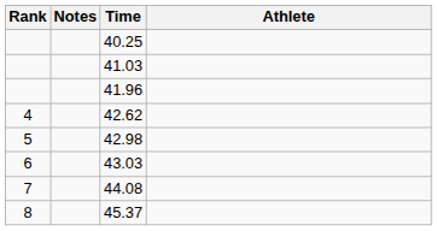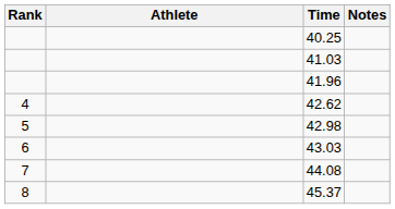 <table class="wikitable" style="text-align:center">
 <tr>
 <th>Rank</th>
+<th Style="width:18em">Athlete</th>
+<th>Time</th>
 <th>Notes</th>
-<th>Time</th>
-<th Style="width:18em">Athlete</th>
 </tr>
 <tr>
 <td></td>
+<td style="text-align:left"></td>
+<td>40.25</td>
 <td></td>
-<td>40.25</td>
-<td style="text-align:left"></td>
 </tr>
 <tr>
 <td></td>
+<td style="text-align:left"></td>
+<td>41.03</td>
 <td></td>
-<td>41.03</td>
-<td style="text-align:left"></td>
 </tr>
 <tr>
 <td></td>
+<td style="text-align:left"></td>
+<td>41.96</td>
 <td></td>
-<td>41.96</td>
-<td style="text-align:left"></td>
 </tr>
 <tr>
 <td>4</td>
+<td style="text-align:left"></td>
+<td>42.62</td>
 <td></td>
-<td>42.62</td>
-<td style="text-align:left"></td>
 </tr>
 <tr>
 <td>5</td>
+<td style="text-align:left"></td>
+<td>42.98</td>
 <td></td>
-<td>42.98</td>
-<td style="text-align:left"></td>
 </tr>
 <tr>
 <td>6</td>
+<td style="text-align:left"></td>
+<td>43.03</td>
 <td></td>
-<td>43.03</td>
-<td style="text-align:left"></td>
 </tr>
 <tr>
 <td>7</td>
+<td style="text-align:left"></td>
+<td>44.08</td>
 <td></td>
-<td>44.08</td>
-<td style="text-align:left"></td>
 </tr>
 <tr>
 <td>8</td>
+<td style="text-align:left"></td>
+<td>45.37</td>
 <td></td>
-<td>45.37</td>
-<td style="text-align:left"></td>
 </tr>
 </table>
